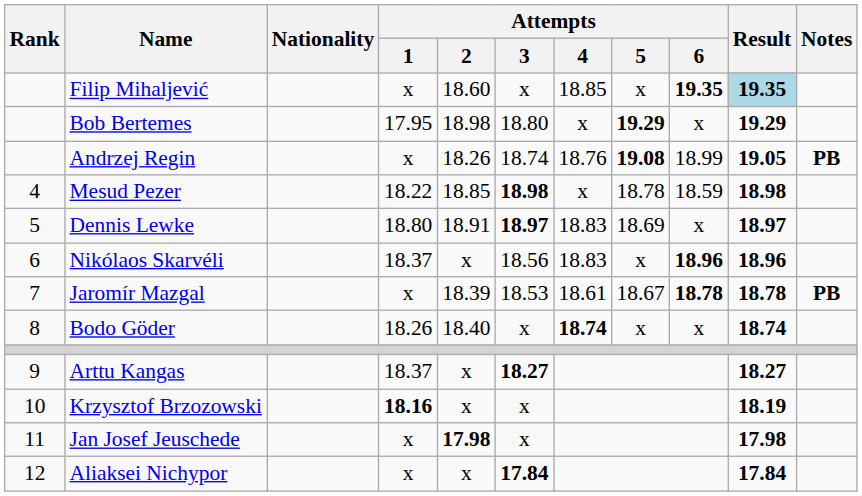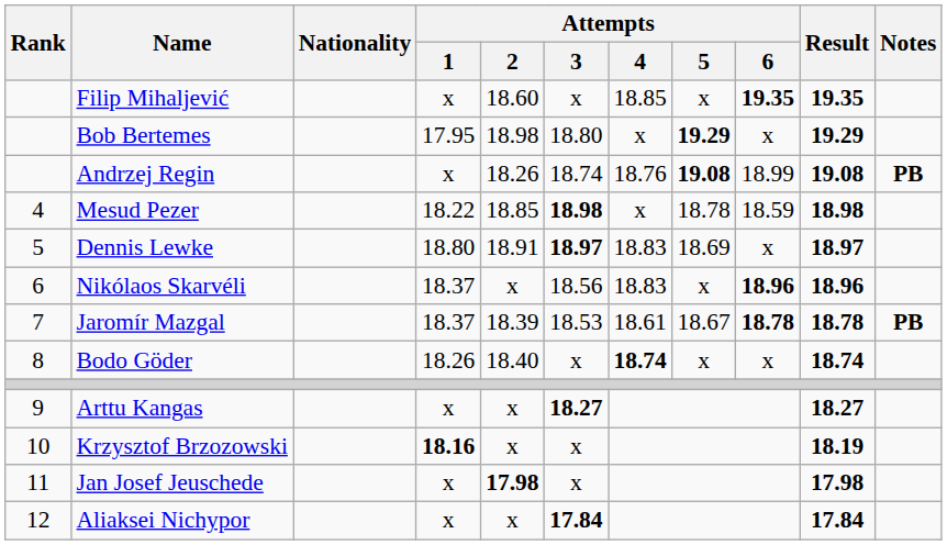 <table class="wikitable sortable" style="text-align:center">
 <tr>
 <th rowspan=2>Rank</th>
 <th rowspan=2>Name</th>
 <th rowspan=2>Nationality</th>
 <th colspan=6>Attempts</th>
 <th rowspan=2>Result</th>
 <th rowspan=2>Notes</th>
 </tr>
 <tr>
 <th>1</th>
 <th>2</th>
 <th>3</th>
 <th>4</th>
 <th>5</th>
 <th>6</th>
 </tr>
 <tr>
 <td></td>
 <td align=left><a href='#'>Filip Mihaljević</a></td>
 <td align=left></td>
 <td>x</td>
 <td>18.60</td>
 <td>x</td>
 <td>18.85</td>
 <td>x</td>
 <td><strong>19.35</strong></td>
-<td style="background: lightblue;"><strong>19.35</strong></td>
+<td><strong>19.35</strong></td>
 <td></td>
 </tr>
 <tr>
 <td></td>
 <td align=left><a href='#'>Bob Bertemes</a></td>
 <td align=left></td>
 <td>17.95</td>
 <td>18.98</td>
 <td>18.80</td>
 <td>x</td>
 <td><strong>19.29</strong></td>
 <td>x</td>
 <td><strong>19.29</strong></td>
 <td></td>
 </tr>
 <tr>
 <td></td>
 <td align=left><a href='#'>Andrzej Regin</a></td>
 <td align=left></td>
 <td>x</td>
 <td>18.26</td>
 <td>18.74</td>
 <td>18.76</td>
 <td><strong>19.08</strong></td>
 <td>18.99</td>
-<td><strong>19.05</strong></td>
+<td><strong>19.08</strong></td>
 <td><strong>PB</strong></td>
 </tr>
 <tr>
 <td>4</td>
 <td align=left><a href='#'>Mesud Pezer</a></td>
 <td align=left></td>
 <td>18.22</td>
 <td>18.85</td>
 <td><strong>18.98</strong></td>
 <td>x</td>
 <td>18.78</td>
 <td>18.59</td>
 <td><strong>18.98</strong></td>
 <td></td>
 </tr>
 <tr>
 <td>5</td>
 <td align=left><a href='#'>Dennis Lewke</a></td>
 <td align=left></td>
 <td>18.80</td>
 <td>18.91</td>
 <td><strong>18.97</strong></td>
 <td>18.83</td>
 <td>18.69</td>
 <td>x</td>
 <td><strong>18.97</strong></td>
 <td></td>
 </tr>
 <tr>
 <td>6</td>
 <td align=left><a href='#'>Nikólaos Skarvéli</a></td>
 <td align=left></td>
 <td>18.37</td>
 <td>x</td>
 <td>18.56</td>
 <td>18.83</td>
 <td>x</td>
 <td><strong>18.96</strong></td>
 <td><strong>18.96</strong></td>
 <td></td>
 </tr>
 <tr>
 <td>7</td>
 <td align=left><a href='#'>Jaromír Mazgal</a></td>
 <td align=left></td>
-<td>x</td>
+<td>18.37</td>
 <td>18.39</td>
 <td>18.53</td>
 <td>18.61</td>
 <td>18.67</td>
 <td><strong>18.78</strong></td>
 <td><strong>18.78</strong></td>
 <td><strong>PB</strong></td>
 </tr>
 <tr>
 <td>8</td>
 <td align=left><a href='#'>Bodo Göder</a></td>
 <td align=left></td>
 <td>18.26</td>
 <td>18.40</td>
 <td>x</td>
 <td><strong>18.74</strong></td>
 <td>x</td>
 <td>x</td>
 <td><strong>18.74</strong></td>
 <td></td>
 </tr>
 <tr>
 <td colspan=11 bgcolor=lightgray></td>
 </tr>
 <tr>
 <td>9</td>
 <td align=left><a href='#'>Arttu Kangas</a></td>
 <td align=left></td>
-<td>18.37</td>
+<td>x</td>
 <td>x</td>
 <td><strong>18.27</strong></td>
 <td colspan=3></td>
 <td><strong>18.27</strong></td>
 <td></td>
 </tr>
 <tr>
 <td>10</td>
 <td align=left><a href='#'>Krzysztof Brzozowski</a></td>
 <td align=left></td>
 <td><strong>18.16</strong></td>
 <td>x</td>
 <td>x</td>
 <td colspan=3></td>
 <td><strong>18.19</strong></td>
 <td></td>
 </tr>
 <tr>
 <td>11</td>
 <td align=left><a href='#'>Jan Josef Jeuschede</a></td>
 <td align=left></td>
 <td>x</td>
 <td><strong>17.98</strong></td>
 <td>x</td>
 <td colspan=3></td>
 <td><strong>17.98</strong></td>
 <td></td>
 </tr>
 <tr>
 <td>12</td>
 <td align=left><a href='#'>Aliaksei Nichypor</a></td>
 <td align=left></td>
 <td>x</td>
 <td>x</td>
 <td><strong>17.84</strong></td>
 <td colspan=3></td>
 <td><strong>17.84</strong></td>
 <td></td>
 </tr>
 </table>
